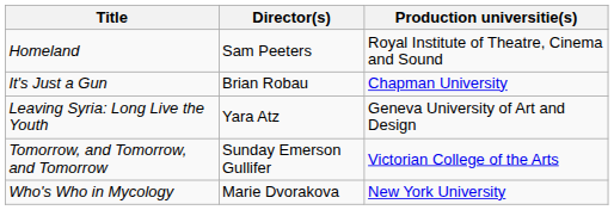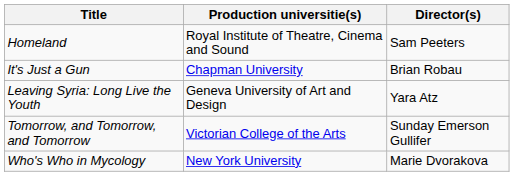 <table class="sortable wikitable" style="width:100%; margin-bottom:4px" cellpadding="5">
 <tr>
 <th scope="col">Title</th>
+<th scope="col">Production universitie(s)</th>
 <th scope="col">Director(s)</th>
-<th scope="col">Production universitie(s)</th>
 </tr>
 <tr>
 <td><em>Homeland</em></td>
+<td>Royal Institute of Theatre, Cinema and Sound</td>
 <td>Sam Peeters</td>
-<td>Royal Institute of Theatre, Cinema and Sound</td>
 </tr>
 <tr>
 <td><em>It's Just a Gun</em></td>
+<td><a href='#'>Chapman University</a></td>
 <td>Brian Robau</td>
-<td><a href='#'>Chapman University</a></td>
 </tr>
 <tr>
 <td><em>Leaving Syria: Long Live the Youth</em></td>
+<td>Geneva University of Art and Design</td>
 <td>Yara Atz</td>
-<td>Geneva University of Art and Design</td>
 </tr>
 <tr>
 <td><em>Tomorrow, and Tomorrow, and Tomorrow</em></td>
+<td><a href='#'>Victorian College of the Arts</a></td>
 <td>Sunday Emerson Gullifer</td>
-<td><a href='#'>Victorian College of the Arts</a></td>
 </tr>
 <tr>
 <td><em>Who's Who in Mycology</em></td>
+<td><a href='#'>New York University</a></td>
 <td>Marie Dvorakova</td>
-<td><a href='#'>New York University</a></td>
 </tr>
 </table>
